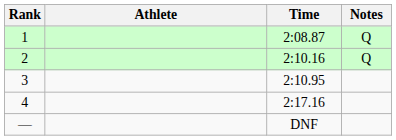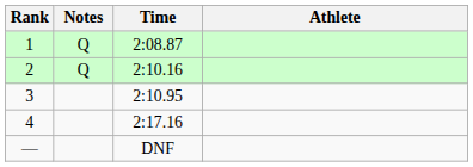 <table class="wikitable" style="text-align:center">
 <tr>
 <th width=40>Rank</th>
+<th width=50>Notes</th>
+<th width=80>Time</th>
 <th width=250>Athlete</th>
-<th width=80>Time</th>
-<th width=50>Notes</th>
 </tr>
 <tr bgcolor="ccffcc">
 <td>1</td>
+<td>Q</td>
+<td>2:08.87</td>
 <td align=left></td>
-<td>2:08.87</td>
-<td>Q</td>
 </tr>
 <tr bgcolor="ccffcc">
 <td>2</td>
+<td>Q</td>
+<td>2:10.16</td>
 <td align=left></td>
-<td>2:10.16</td>
-<td>Q</td>
 </tr>
 <tr>
 <td>3</td>
+<td></td>
+<td>2:10.95</td>
 <td align=left></td>
-<td>2:10.95</td>
-<td></td>
 </tr>
 <tr>
 <td>4</td>
+<td></td>
+<td>2:17.16</td>
 <td align=left></td>
-<td>2:17.16</td>
-<td></td>
 </tr>
 <tr>
 <td>—</td>
+<td></td>
+<td>DNF</td>
 <td align=left></td>
-<td>DNF</td>
-<td></td>
 </tr>
 </table>
